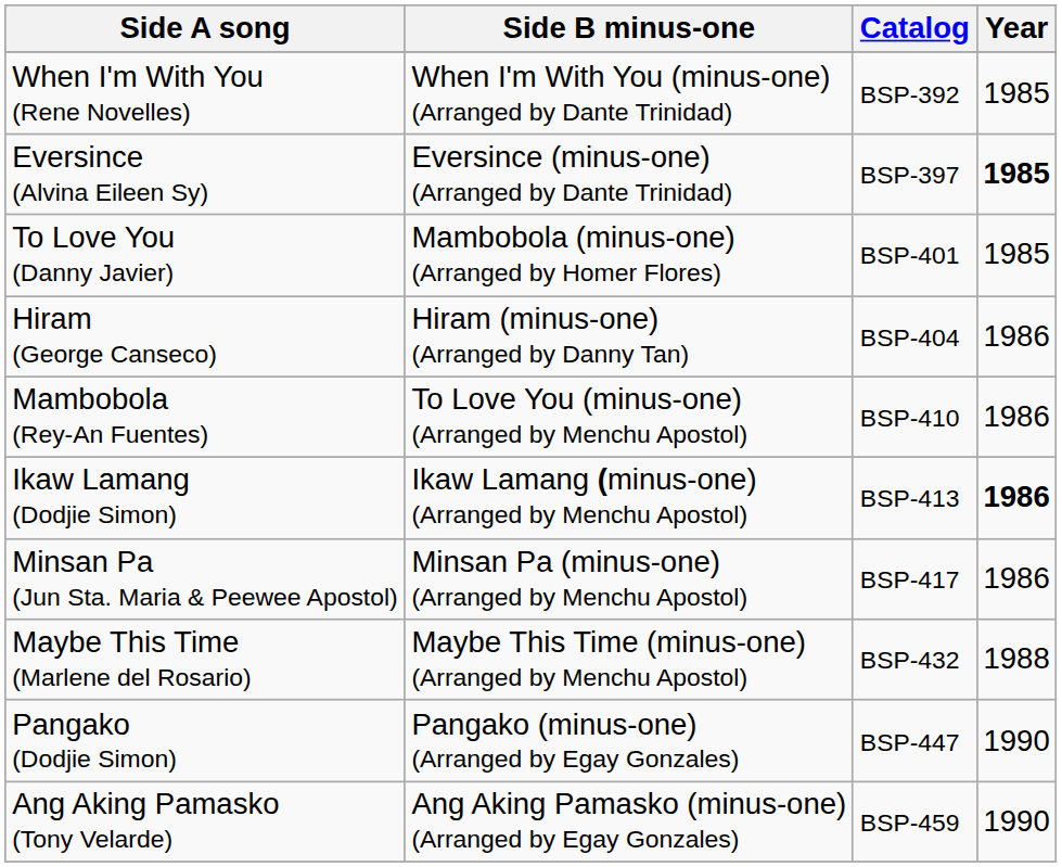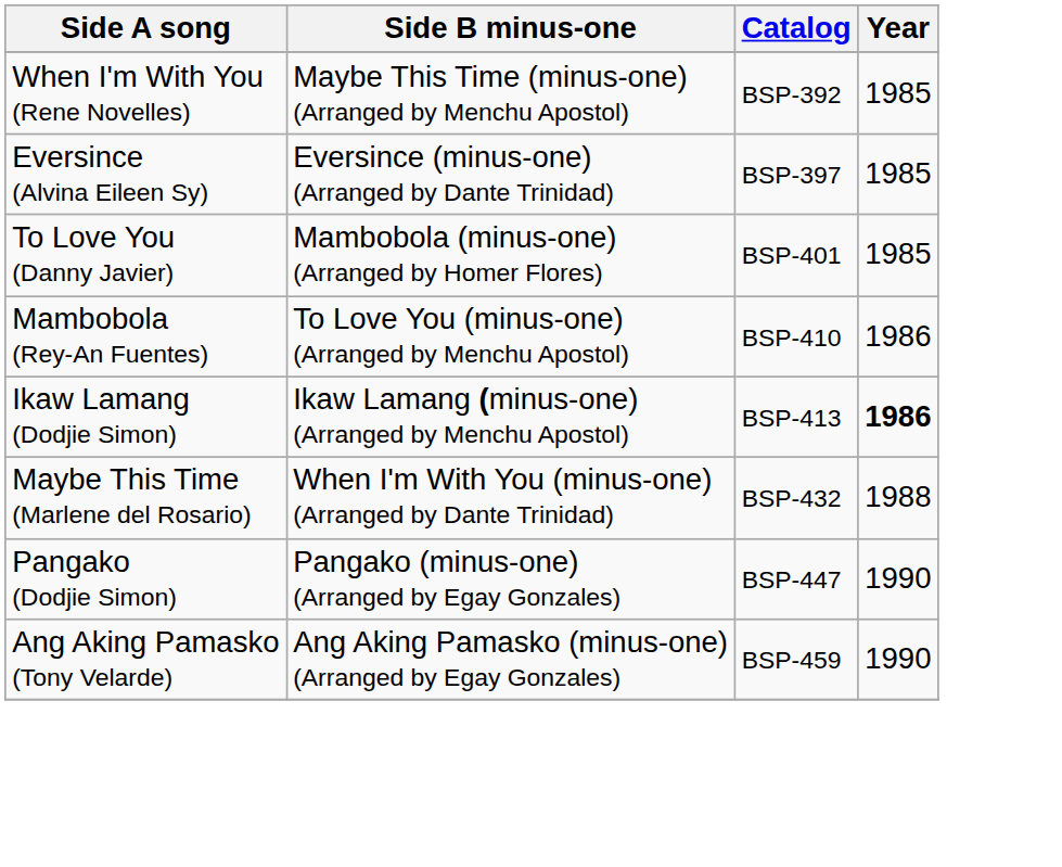 <table class="wikitable sortable">
 <tr>
 <th>Side A song</th>
 <th>Side B minus-one</th>
 <th><a href='#'>Catalog</a></th>
 <th>Year</th>
 </tr>
 <tr>
 </tr>
 <tr>
 <td>When I'm With You<br><small>(Rene Novelles)</small></td>
-<td>When I'm With You (minus-one)<br><small>(Arranged by Dante Trinidad)</small></td>
+<td>Maybe This Time (minus-one)<br><small>(Arranged by Menchu Apostol)</small></td>
 <td><small>BSP-392</small></td>
 <td>1985</td>
 </tr>
 <tr>
 <td>Eversince<br><small>(Alvina Eileen Sy)</small></td>
 <td>Eversince (minus-one)<br><small>(Arranged by Dante Trinidad)</small></td>
 <td><small>BSP-397</small></td>
-<td><strong>1985</strong></td>
+<td>1985</td>
 </tr>
 <tr>
 <td>To Love You<br><small>(Danny Javier)</small></td>
 <td>Mambobola (minus-one)<br><small>(Arranged by Homer Flores)</small></td>
 <td><small>BSP-401</small></td>
 <td>1985</td>
-</tr>
-<tr>
-<td>Hiram<br><small>(George Canseco)</small></td>
-<td>Hiram (minus-one)<br><small>(Arranged by Danny Tan)</small></td>
-<td><small>BSP-404</small></td>
-<td>1986</td>
 </tr>
 <tr>
 <td>Mambobola<br><small>(Rey-An Fuentes)</small></td>
 <td>To Love You (minus-one)<br><small>(Arranged by Menchu Apostol)</small></td>
 <td><small>BSP-410</small></td>
 <td>1986</td>
 </tr>
 <tr>
 <td>Ikaw Lamang<br><small>(Dodjie Simon)</small></td>
 <td>Ikaw Lamang <strong>(</strong>minus-one)<br><small>(Arranged by Menchu Apostol)</small></td>
 <td><small>BSP-413</small></td>
 <td><strong>1986</strong></td>
 </tr>
 <tr>
-<td>Minsan Pa<br><small>(Jun Sta. Maria & Peewee Apostol)</small></td>
-<td>Minsan Pa (minus-one)<br><small>(Arranged by Menchu Apostol)</small></td>
-<td><small>BSP-417</small></td>
-<td>1986</td>
-</tr>
-<tr>
 <td>Maybe This Time<br><small>(Marlene del Rosario)</small></td>
-<td>Maybe This Time (minus-one)<br><small>(Arranged by Menchu Apostol)</small></td>
+<td>When I'm With You (minus-one)<br><small>(Arranged by Dante Trinidad)</small></td>
 <td><small>BSP-432</small></td>
 <td>1988</td>
 </tr>
 <tr>
 <td>Pangako<br><small>(Dodjie Simon)</small></td>
 <td>Pangako (minus-one)<br><small>(Arranged by Egay Gonzales)</small></td>
 <td><small>BSP-447</small></td>
 <td>1990</td>
 </tr>
 <tr>
 <td>Ang Aking Pamasko<br><small>(Tony Velarde)</small></td>
 <td>Ang Aking Pamasko (minus-one)<br><small>(Arranged by Egay Gonzales)</small></td>
 <td><small>BSP-459</small></td>
 <td>1990</td>
 </tr>
 <tr>
 </tr>
 </table>
